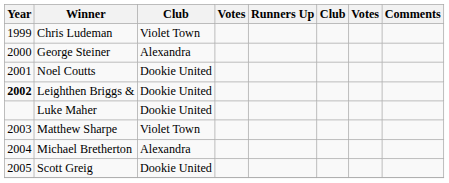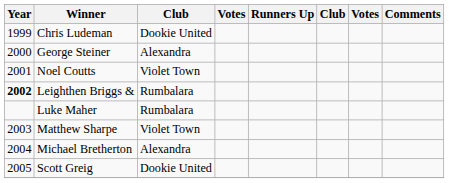 <table class="wikitable sortable">
 <tr>
 <th>Year</th>
 <th><span><strong>Winner</strong></span></th>
 <th>Club</th>
 <th>Votes</th>
 <th>Runners Up</th>
 <th>Club</th>
 <th>Votes</th>
 <th>Comments</th>
 </tr>
 <tr>
 <td>1999</td>
 <td>Chris Ludeman</td>
-<td>Violet Town</td>
+<td>Dookie United</td>
 <td></td>
 <td></td>
 <td></td>
 <td></td>
 <td></td>
 </tr>
 <tr>
 <td>2000</td>
 <td>George Steiner</td>
 <td>Alexandra</td>
 <td></td>
 <td></td>
 <td></td>
 <td></td>
 <td></td>
 </tr>
 <tr>
 <td>2001</td>
 <td>Noel Coutts</td>
-<td>Dookie United</td>
+<td>Violet Town</td>
 <td></td>
 <td></td>
 <td></td>
 <td></td>
 <td></td>
 </tr>
 <tr>
 <td><strong>2002</strong></td>
 <td>Leighthen Briggs &</td>
-<td>Dookie United</td>
+<td>Rumbalara</td>
 <td></td>
 <td></td>
 <td></td>
 <td></td>
 <td></td>
 </tr>
 <tr>
 <td></td>
 <td>Luke Maher</td>
-<td>Dookie United</td>
+<td>Rumbalara</td>
 <td></td>
 <td></td>
 <td></td>
 <td></td>
 <td></td>
 </tr>
 <tr>
 <td>2003</td>
 <td>Matthew Sharpe</td>
 <td>Violet Town</td>
 <td></td>
 <td></td>
 <td></td>
 <td></td>
 <td></td>
 </tr>
 <tr>
 <td>2004</td>
 <td>Michael Bretherton</td>
 <td>Alexandra</td>
 <td></td>
 <td></td>
 <td></td>
 <td></td>
 <td></td>
 </tr>
 <tr>
 <td>2005</td>
 <td>Scott Greig</td>
 <td>Dookie United</td>
 <td></td>
 <td></td>
 <td></td>
 <td></td>
 <td></td>
 </tr>
 <tr>
 </tr>
 </table>
